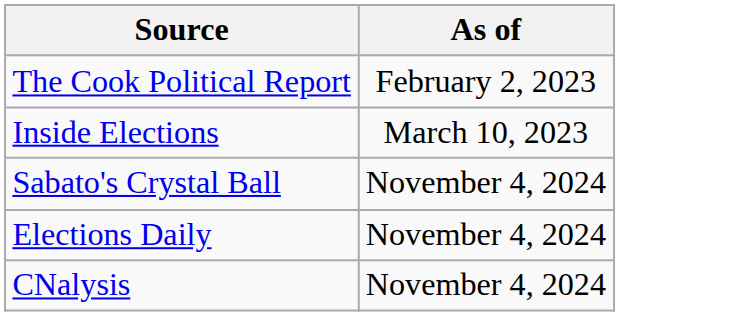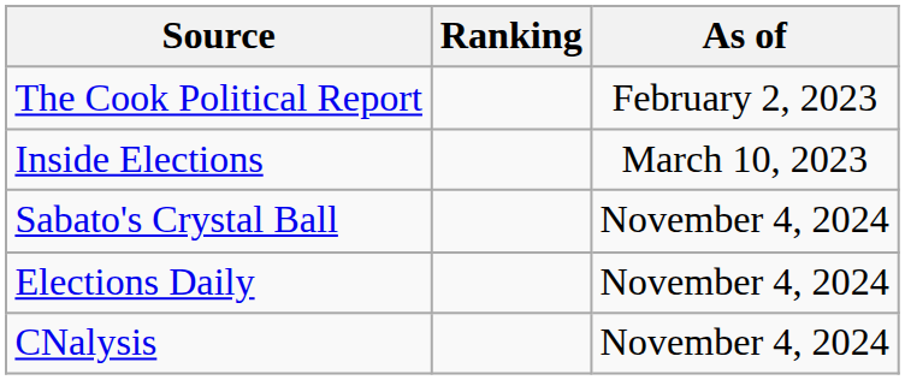 <table class="wikitable" style="text-align:center">
 <tr>
 <th>Source</th>
+<th>Ranking</th>
 <th>As of</th>
 </tr>
 <tr>
 <td style="text-align:left"><a href='#'>The Cook Political Report</a></td>
+<td></td>
 <td>February 2, 2023</td>
 </tr>
 <tr>
 <td style="text-align:left"><a href='#'>Inside Elections</a></td>
+<td></td>
 <td>March 10, 2023</td>
 </tr>
 <tr>
 <td style="text-align:left"><a href='#'>Sabato's Crystal Ball</a></td>
+<td></td>
 <td>November 4, 2024</td>
 </tr>
 <tr>
 <td style="text-align:left"><a href='#'>Elections Daily</a></td>
+<td></td>
 <td>November 4, 2024</td>
 </tr>
 <tr>
 <td style="text-align:left"><a href='#'>CNalysis</a></td>
+<td></td>
 <td>November 4, 2024</td>
 </tr>
 </table>
